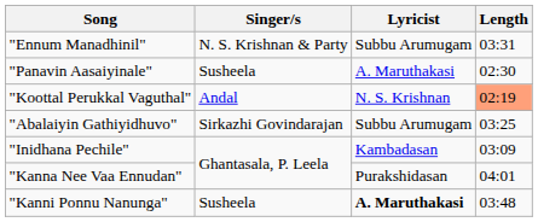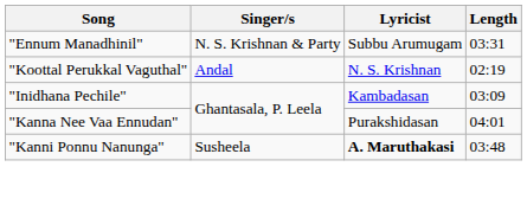 <table class="wikitable" style="font-size:95%;">
 <tr>
 <th>Song</th>
 <th>Singer/s</th>
 <th>Lyricist</th>
 <th>Length</th>
 </tr>
 <tr>
 <td>"Ennum Manadhinil"</td>
 <td>N. S. Krishnan & Party</td>
 <td>Subbu Arumugam</td>
 <td>03:31</td>
 </tr>
 <tr>
-<td>"Panavin Aasaiyinale"</td>
-<td>Susheela</td>
-<td><a href='#'>A. Maruthakasi</a></td>
-<td>02:30</td>
-</tr>
-<tr>
 <td>"Koottal Perukkal Vaguthal"</td>
 <td><a href='#'>Andal</a></td>
 <td><a href='#'>N. S. Krishnan</a></td>
-<td style="background: lightsalmon;">02:19</td>
-</tr>
-<tr>
-<td>"Abalaiyin Gathiyidhuvo"</td>
-<td>Sirkazhi Govindarajan</td>
-<td>Subbu Arumugam</td>
-<td>03:25</td>
+<td>02:19</td>
 </tr>
 <tr>
 <td>"Inidhana Pechile"</td>
 <td rowspan=2>Ghantasala, P. Leela</td>
 <td><a href='#'>Kambadasan</a></td>
 <td>03:09</td>
 </tr>
 <tr>
 <td>"Kanna Nee Vaa Ennudan"</td>
 <td>Purakshidasan</td>
 <td>04:01</td>
 </tr>
 <tr>
 <td>"Kanni Ponnu Nanunga"</td>
 <td>Susheela</td>
 <td><strong>A. Maruthakasi</strong></td>
 <td>03:48</td>
 </tr>
 </table>
